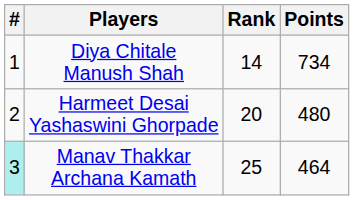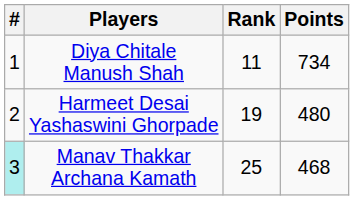 <table class="wikitable sortable" style="text-align:center;">
 <tr>
 <th>#</th>
 <th>Players</th>
 <th>Rank</th>
 <th>Points</th>
 </tr>
 <tr>
 <td>1</td>
 <td><a href='#'>Diya Chitale</a><br><a href='#'>Manush Shah</a></td>
-<td>14</td>
+<td>11</td>
 <td>734</td>
 </tr>
 <tr>
 <td>2</td>
 <td><a href='#'>Harmeet Desai</a><br><a href='#'>Yashaswini Ghorpade</a></td>
-<td>20</td>
+<td>19</td>
 <td>480</td>
 </tr>
 <tr>
 <td style="background: paleturquoise;">3</td>
 <td><a href='#'>Manav Thakkar</a><br><a href='#'>Archana Kamath</a></td>
 <td>25</td>
-<td>464</td>
+<td>468</td>
 </tr>
 </table>
